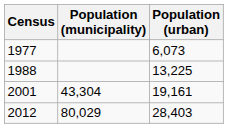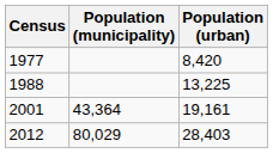 <table class="wikitable sortable">
 <tr>
 <th>Census</th>
 <th>Population<br>(municipality)</th>
 <th>Population<br>(urban)</th>
 </tr>
 <tr>
 <td>1977</td>
 <td></td>
-<td>6,073</td>
+<td>8,420</td>
 </tr>
 <tr>
 <td>1988</td>
 <td></td>
 <td>13,225</td>
 </tr>
 <tr>
 <td>2001</td>
-<td>43,304</td>
+<td>43,364</td>
 <td>19,161</td>
 </tr>
 <tr>
 <td>2012</td>
 <td>80,029</td>
 <td>28,403</td>
 </tr>
 </table>
